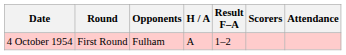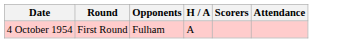 <table class="wikitable">
 <tr>
 <th>Date</th>
 <th>Round</th>
 <th>Opponents</th>
 <th>H / A</th>
-<th>Result<br>F–A</th>
 <th>Scorers</th>
 <th>Attendance</th>
 </tr>
 <tr bgcolor="#ffcccc">
 <td>4 October 1954</td>
 <td>First Round</td>
 <td>Fulham</td>
 <td>A</td>
-<td>1–2</td>
 <td></td>
 <td></td>
 </tr>
 </table>
